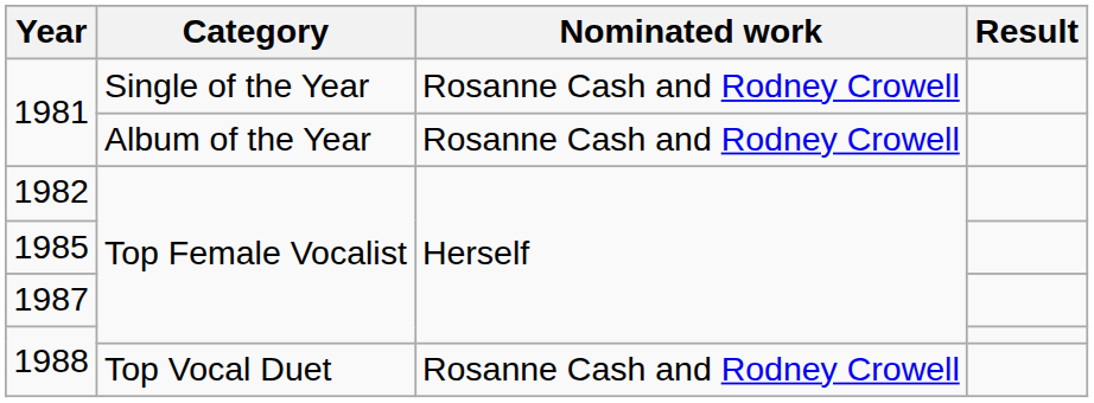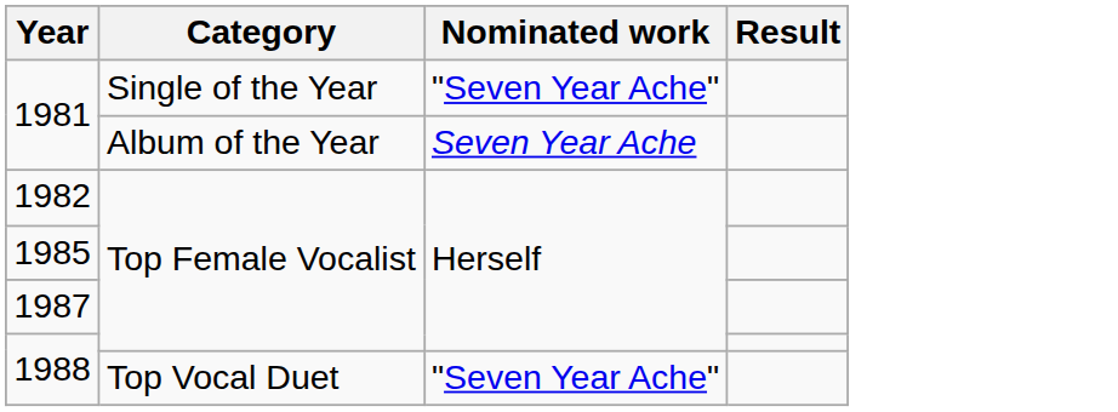 <table class="wikitable">
 <tr>
 <th>Year</th>
 <th>Category</th>
 <th>Nominated work</th>
 <th>Result</th>
 </tr>
 <tr>
 <td rowspan=2>1981</td>
 <td>Single of the Year</td>
-<td>Rosanne Cash and <a href='#'>Rodney Crowell</a></td>
+<td>"<a href='#'>Seven Year Ache</a>"</td>
 <td></td>
 </tr>
 <tr>
 <td>Album of the Year</td>
-<td>Rosanne Cash and <a href='#'>Rodney Crowell</a></td>
+<td><em><a href='#'>Seven Year Ache</a></em></td>
 <td></td>
 </tr>
 <tr>
 <td>1982</td>
 <td rowspan=4>Top Female Vocalist</td>
 <td rowspan=4>Herself</td>
 <td></td>
 </tr>
 <tr>
 <td>1985</td>
 <td></td>
 </tr>
 <tr>
 <td>1987</td>
 <td></td>
 </tr>
 <tr>
 <td rowspan=2>1988</td>
 <td></td>
 </tr>
 <tr>
 <td>Top Vocal Duet</td>
-<td>Rosanne Cash and <a href='#'>Rodney Crowell</a></td>
+<td>"<a href='#'>Seven Year Ache</a>"</td>
 <td></td>
 </tr>
 </table>
